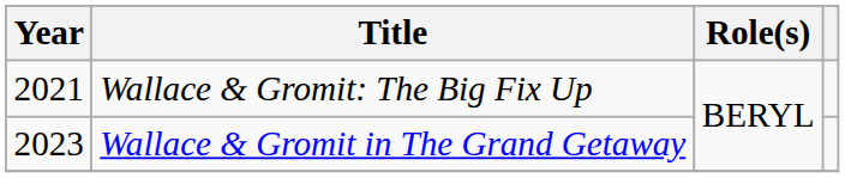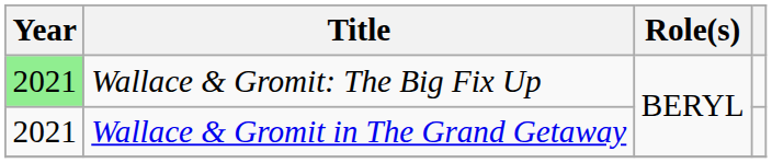 <table class="wikitable sortable plainrowheaders">
 <tr>
 <th scope="col">Year</th>
 <th scope="col">Title</th>
 <th scope="col">Role(s)</th>
 <th scope="col" class="unsortable"></th>
 </tr>
 <tr>
-<td>2021</td>
+<td style="background: lightgreen;">2021</td>
 <td><em>Wallace & Gromit: The Big Fix Up</em></td>
 <td rowspan="2">BERYL</td>
 <td style="text-align:center;"></td>
 </tr>
 <tr>
-<td>2023</td>
+<td>2021</td>
 <td><em><a href='#'>Wallace & Gromit in The Grand Getaway</a></em></td>
 <td style="text-align:center;"></td>
 </tr>
 <tr>
 </tr>
 </table>
